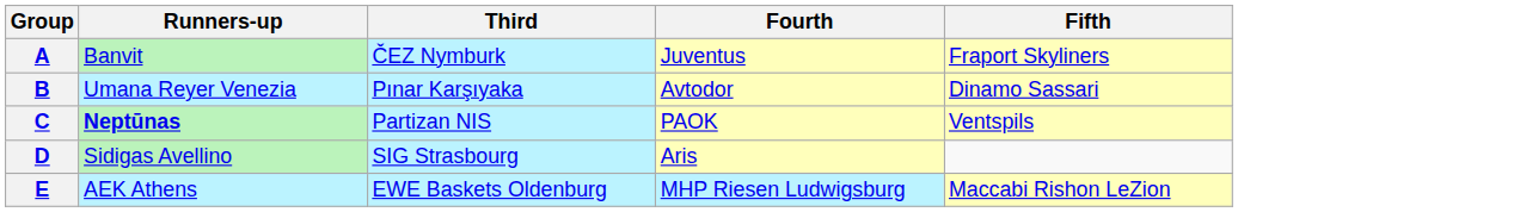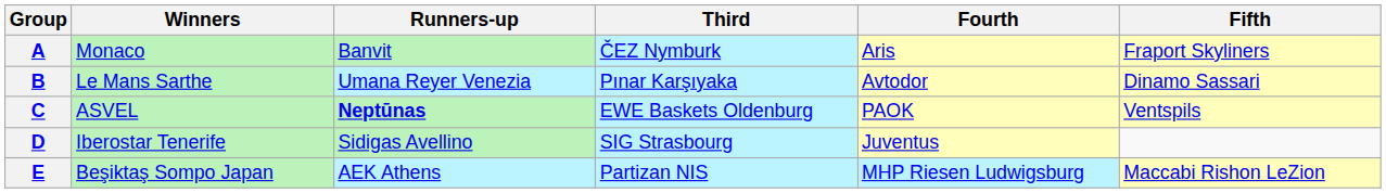 <table class="wikitable">
 <tr>
 <th>Group</th>
+<th width=210>Winners</th>
 <th width=210>Runners-up</th>
 <th width=210>Third</th>
 <th width=210>Fourth</th>
 <th width=210>Fifth</th>
 </tr>
 <tr>
 <th><a href='#'>A</a></th>
+<td bgcolor=#BBF3BB> <a href='#'>Monaco</a></td>
 <td bgcolor=#BBF3BB> <a href='#'>Banvit</a></td>
 <td bgcolor=#BBF3FF> <a href='#'>ČEZ Nymburk</a></td>
-<td bgcolor=#FFFFBB> <a href='#'>Juventus</a></td>
+<td bgcolor=#FFFFBB> <a href='#'>Aris</a></td>
 <td bgcolor=#FFFFBB> <a href='#'>Fraport Skyliners</a></td>
 </tr>
 <tr>
 <th><a href='#'>B</a></th>
+<td bgcolor=#BBF3BB> <a href='#'>Le Mans Sarthe</a></td>
 <td bgcolor=#BBF3FF> <a href='#'>Umana Reyer Venezia</a></td>
 <td bgcolor=#BBF3FF> <a href='#'>Pınar Karşıyaka</a></td>
 <td bgcolor=#FFFFBB> <a href='#'>Avtodor</a></td>
 <td bgcolor=#FFFFBB> <a href='#'>Dinamo Sassari</a></td>
 </tr>
 <tr>
 <th><a href='#'>C</a></th>
+<td bgcolor=#BBF3BB> <a href='#'>ASVEL</a></td>
 <td bgcolor=#BBF3BB><strong> <a href='#'>Neptūnas</a></strong></td>
-<td bgcolor=#BBF3FF> <a href='#'>Partizan NIS</a></td>
+<td bgcolor=#BBF3FF> <a href='#'>EWE Baskets Oldenburg</a></td>
 <td bgcolor=#FFFFBB> <a href='#'>PAOK</a></td>
 <td bgcolor=#FFFFBB> <a href='#'>Ventspils</a></td>
 </tr>
 <tr>
 <th><a href='#'>D</a></th>
+<td bgcolor=#BBF3BB> <a href='#'>Iberostar Tenerife</a></td>
 <td bgcolor=#BBF3BB> <a href='#'>Sidigas Avellino</a></td>
 <td bgcolor=#BBF3FF> <a href='#'>SIG Strasbourg</a></td>
-<td bgcolor=#FFFFBB> <a href='#'>Aris</a></td>
+<td bgcolor=#FFFFBB> <a href='#'>Juventus</a></td>
 <td></td>
 </tr>
 <tr>
 <th><a href='#'>E</a></th>
+<td bgcolor=#BBF3BB> <a href='#'>Beşiktaş Sompo Japan</a></td>
 <td bgcolor=#BBF3FF> <a href='#'>AEK Athens</a></td>
-<td bgcolor=#BBF3FF> <a href='#'>EWE Baskets Oldenburg</a></td>
+<td bgcolor=#BBF3FF> <a href='#'>Partizan NIS</a></td>
 <td bgcolor=#BBF3FF> <a href='#'>MHP Riesen Ludwigsburg</a></td>
 <td bgcolor=#FFFFBB> <a href='#'>Maccabi Rishon LeZion</a></td>
 </tr>
 </table>
